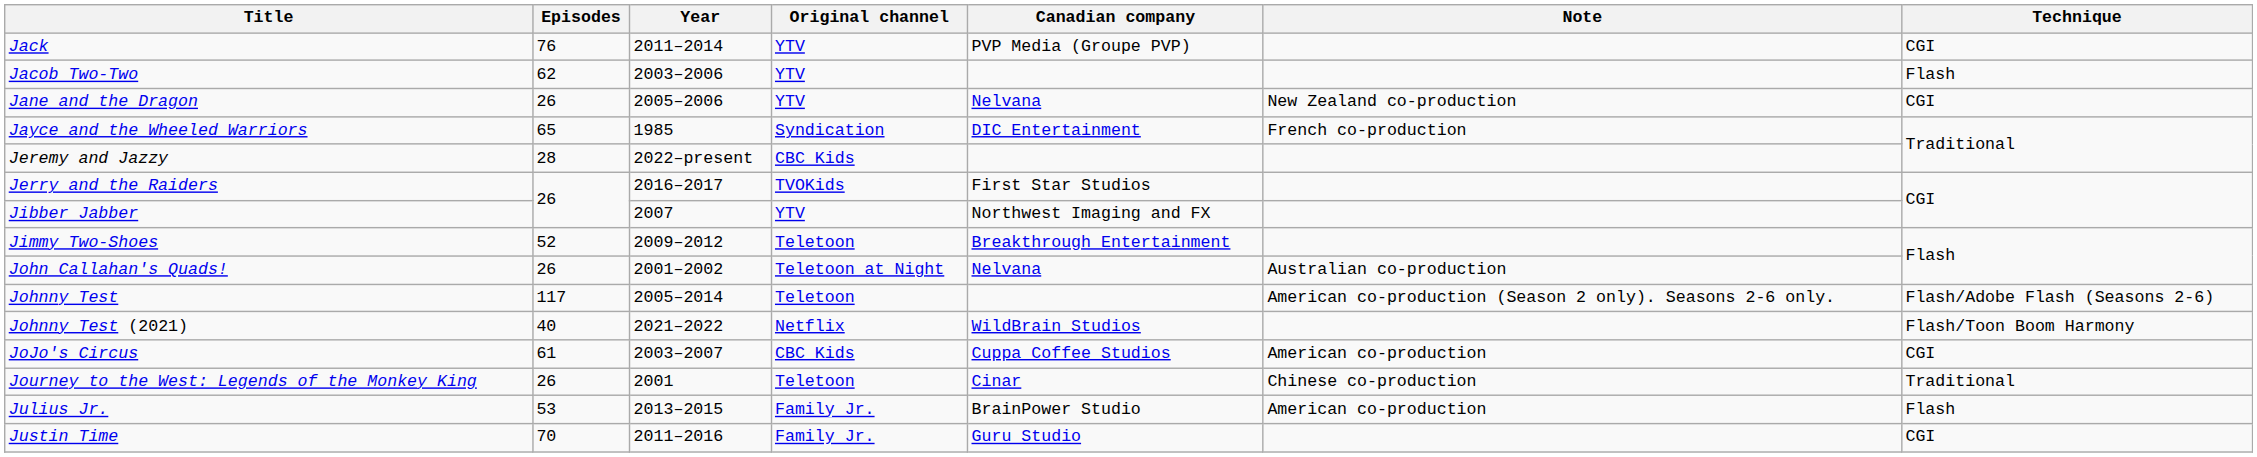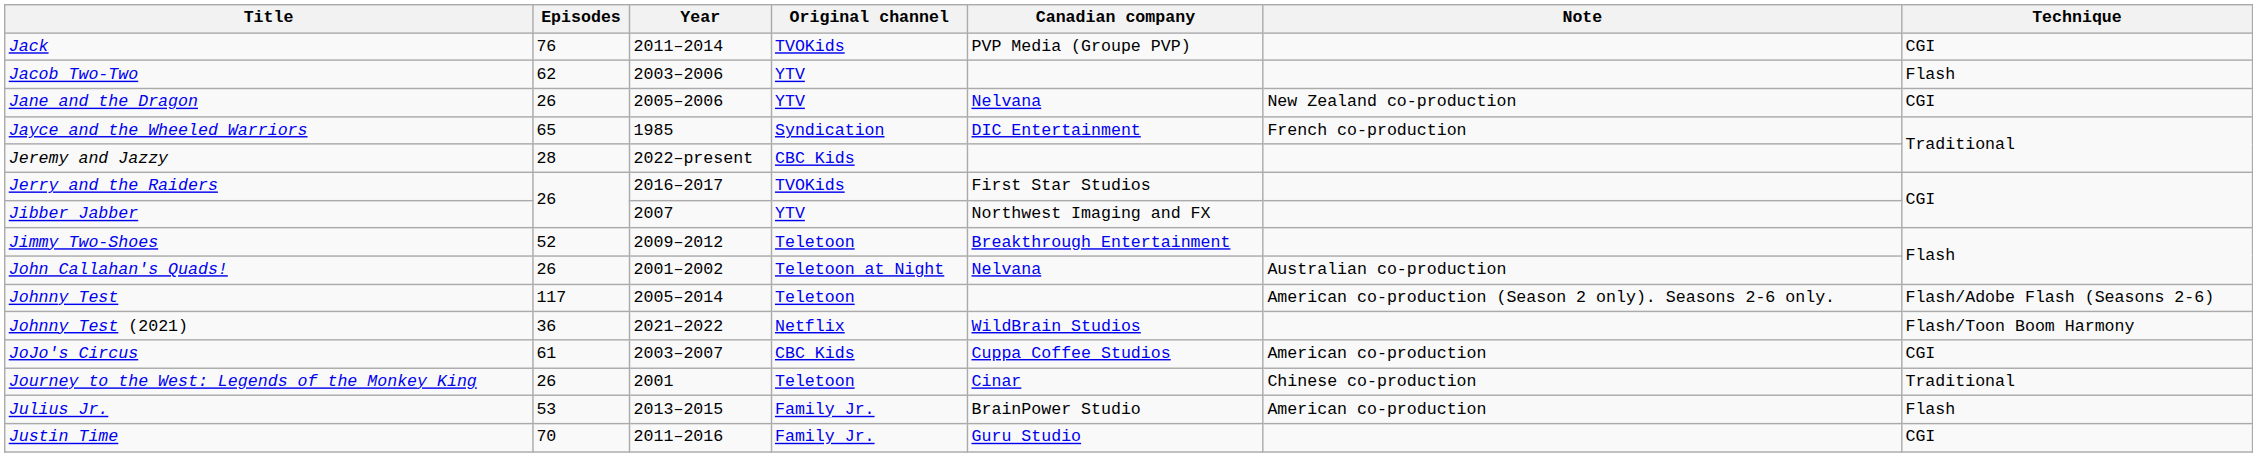 <table class="wikitable sortable" style="text-align: left; font-size:90%; width:100%;">
 <tr>
 <th>Title</th>
 <th>Episodes</th>
 <th>Year</th>
 <th>Original channel</th>
 <th>Canadian company</th>
 <th>Note</th>
 <th>Technique</th>
 </tr>
 <tr>
 <td><em><a href='#'>Jack</a></em></td>
 <td>76</td>
 <td>2011–2014</td>
-<td><a href='#'>YTV</a></td>
+<td><a href='#'>TVOKids</a></td>
 <td>PVP Media (Groupe PVP)</td>
 <td></td>
 <td>CGI</td>
 </tr>
 <tr>
 <td><em><a href='#'>Jacob Two-Two</a></em></td>
 <td>62</td>
 <td>2003–2006</td>
 <td><a href='#'>YTV</a></td>
 <td></td>
 <td></td>
 <td>Flash</td>
 </tr>
 <tr>
 <td><em><a href='#'>Jane and the Dragon</a></em></td>
 <td>26</td>
 <td>2005–2006</td>
 <td><a href='#'>YTV</a></td>
 <td><a href='#'>Nelvana</a></td>
 <td>New Zealand co-production</td>
 <td>CGI</td>
 </tr>
 <tr>
 <td><em><a href='#'>Jayce and the Wheeled Warriors</a></em></td>
 <td>65</td>
 <td>1985</td>
 <td><a href='#'>Syndication</a></td>
 <td><a href='#'>DIC Entertainment</a></td>
 <td>French co-production</td>
 <td rowspan="2">Traditional</td>
 </tr>
 <tr>
 <td><em>Jeremy and Jazzy</em></td>
 <td>28</td>
 <td>2022–present</td>
 <td><a href='#'>CBC Kids</a></td>
 <td></td>
 <td></td>
 </tr>
 <tr>
 <td><em><a href='#'>Jerry and the Raiders</a></em></td>
 <td rowspan="2">26</td>
 <td>2016–2017</td>
 <td><a href='#'>TVOKids</a></td>
 <td>First Star Studios</td>
 <td></td>
 <td rowspan="2">CGI</td>
 </tr>
 <tr>
 <td><em><a href='#'>Jibber Jabber</a></em></td>
 <td>2007</td>
 <td><a href='#'>YTV</a></td>
 <td>Northwest Imaging and FX</td>
 <td></td>
 </tr>
 <tr>
 <td><em><a href='#'>Jimmy Two-Shoes</a></em></td>
 <td>52</td>
 <td>2009–2012</td>
 <td><a href='#'>Teletoon</a></td>
 <td><a href='#'>Breakthrough Entertainment</a></td>
 <td></td>
 <td rowspan="2">Flash</td>
 </tr>
 <tr>
 <td><em><a href='#'>John Callahan's Quads!</a></em></td>
 <td>26</td>
 <td>2001–2002</td>
 <td><a href='#'>Teletoon at Night</a></td>
 <td><a href='#'>Nelvana</a></td>
 <td>Australian co-production</td>
 </tr>
 <tr>
 <td><em><a href='#'>Johnny Test</a></em></td>
 <td>117</td>
 <td>2005–2014</td>
 <td><a href='#'>Teletoon</a></td>
 <td></td>
 <td>American co-production (Season 2 only). Seasons 2-6 only.</td>
 <td>Flash/Adobe Flash (Seasons 2-6)</td>
 </tr>
 <tr>
 <td><em><a href='#'>Johnny Test</a></em> (2021)</td>
-<td>40</td>
+<td>36</td>
 <td>2021–2022</td>
 <td><a href='#'>Netflix</a></td>
 <td><a href='#'>WildBrain Studios</a></td>
 <td></td>
 <td>Flash/Toon Boom Harmony</td>
 </tr>
 <tr>
 <td><em><a href='#'>JoJo's Circus</a></em></td>
 <td>61</td>
 <td>2003–2007</td>
 <td><a href='#'>CBC Kids</a></td>
 <td><a href='#'>Cuppa Coffee Studios</a></td>
 <td>American co-production</td>
 <td>CGI</td>
 </tr>
 <tr>
 <td><em><a href='#'>Journey to the West: Legends of the Monkey King</a></em></td>
 <td>26</td>
 <td>2001</td>
 <td><a href='#'>Teletoon</a></td>
 <td><a href='#'>Cinar</a></td>
 <td>Chinese co-production</td>
 <td>Traditional</td>
 </tr>
 <tr>
 <td><em><a href='#'>Julius Jr.</a></em></td>
 <td>53</td>
 <td>2013–2015</td>
 <td><a href='#'>Family Jr.</a></td>
 <td>BrainPower Studio</td>
 <td>American co-production</td>
 <td>Flash</td>
 </tr>
 <tr>
 <td><em><a href='#'>Justin Time</a></em></td>
 <td>70</td>
 <td>2011–2016</td>
 <td><a href='#'>Family Jr.</a></td>
 <td><a href='#'>Guru Studio</a></td>
 <td></td>
 <td>CGI</td>
 </tr>
 </table>
